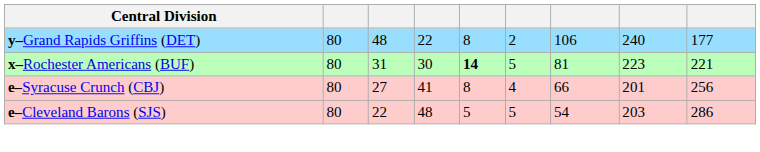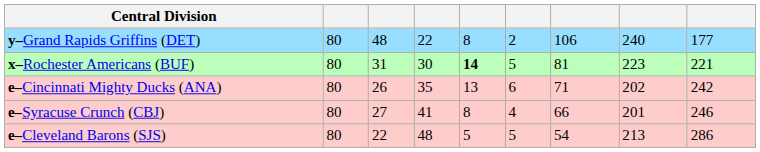 <table class="wikitable" style="width:50em">
 <tr>
 <th width="35%">Central Division</th>
 <th width="5%"></th>
 <th width="5%"></th>
 <th width="5%"></th>
 <th width="5%"></th>
 <th width="5%"></th>
 <th width="7.5%"></th>
 <th width="7.5%"></th>
 <th width="7.5%"></th>
 </tr>
 <tr bgcolor="#97DEFF">
 <td><strong>y–</strong><a href='#'>Grand Rapids Griffins</a> (<a href='#'>DET</a>)</td>
 <td>80</td>
 <td>48</td>
 <td>22</td>
 <td>8</td>
 <td>2</td>
 <td>106</td>
 <td>240</td>
 <td>177</td>
 </tr>
 <tr bgcolor="#bbffbb">
 <td><strong>x–</strong><a href='#'>Rochester Americans</a> (<a href='#'>BUF</a>)</td>
 <td>80</td>
 <td>31</td>
 <td>30</td>
 <td><strong>14</strong></td>
 <td>5</td>
 <td>81</td>
 <td>223</td>
 <td>221</td>
 </tr>
 <tr bgcolor="#ffcccc">
+<td><strong>e–</strong><a href='#'>Cincinnati Mighty Ducks</a> (<a href='#'>ANA</a>)</td>
+<td>80</td>
+<td>26</td>
+<td>35</td>
+<td>13</td>
+<td>6</td>
+<td>71</td>
+<td>202</td>
+<td>242</td>
+</tr>
+<tr bgcolor="#ffcccc">
 <td><strong>e–</strong><a href='#'>Syracuse Crunch</a> (<a href='#'>CBJ</a>)</td>
 <td>80</td>
 <td>27</td>
 <td>41</td>
 <td>8</td>
 <td>4</td>
 <td>66</td>
 <td>201</td>
-<td>256</td>
+<td>246</td>
 </tr>
 <tr bgcolor="#ffcccc">
 <td><strong>e–</strong><a href='#'>Cleveland Barons</a> (<a href='#'>SJS</a>)</td>
 <td>80</td>
 <td>22</td>
 <td>48</td>
 <td>5</td>
 <td>5</td>
 <td>54</td>
-<td>203</td>
+<td>213</td>
 <td>286</td>
 </tr>
 </table>
